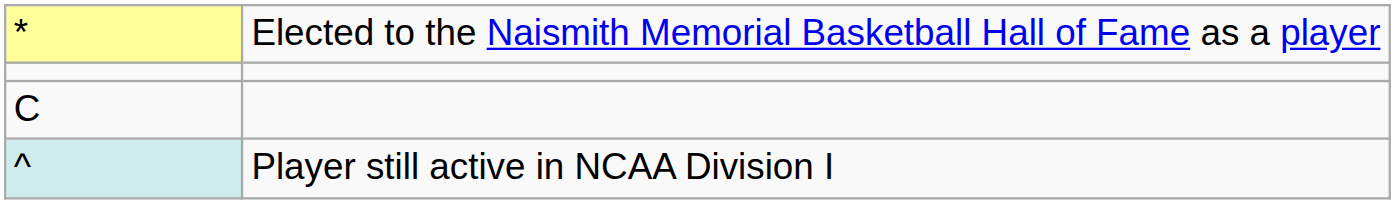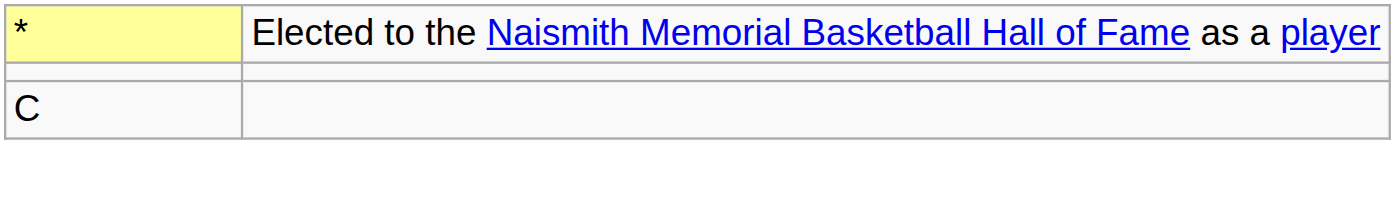 <table class="wikitable">
 <tr>
 <td style="background-color:#FFFF99; width:6em">*</td>
 <td>Elected to the <a href='#'>Naismith Memorial Basketball Hall of Fame</a> as a <a href='#'>player</a></td>
 </tr>
 <tr>
 <td></td>
 <td></td>
 </tr>
 <tr>
 <td>C</td>
 <td></td>
 </tr>
-<tr>
-<td style="background-color:#CFECEC; width:6em">^</td>
-<td>Player still active in NCAA Division I</td>
-</tr>
 </table>
